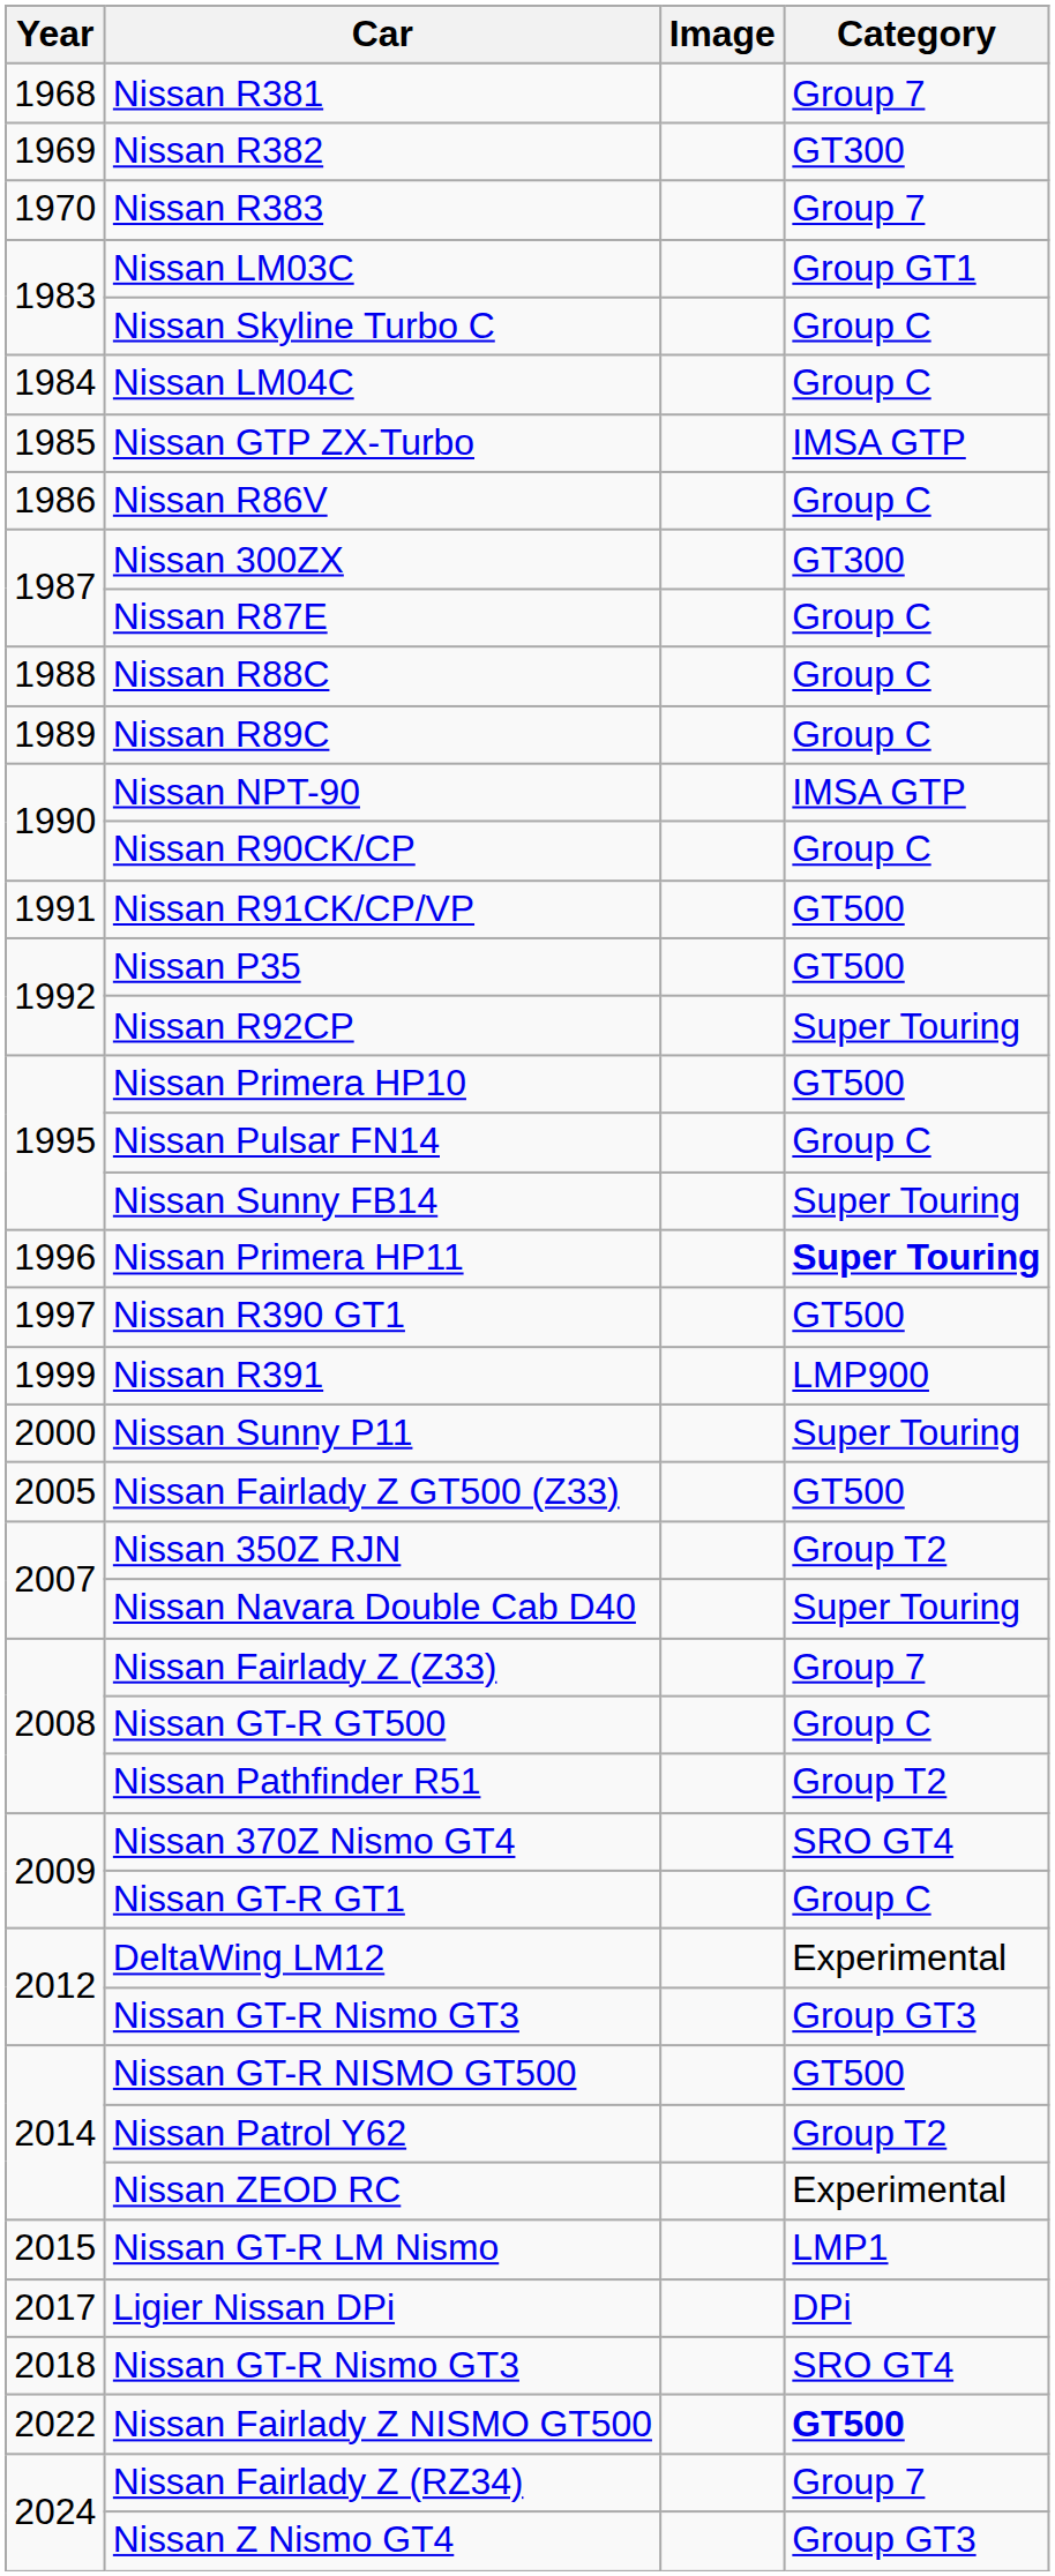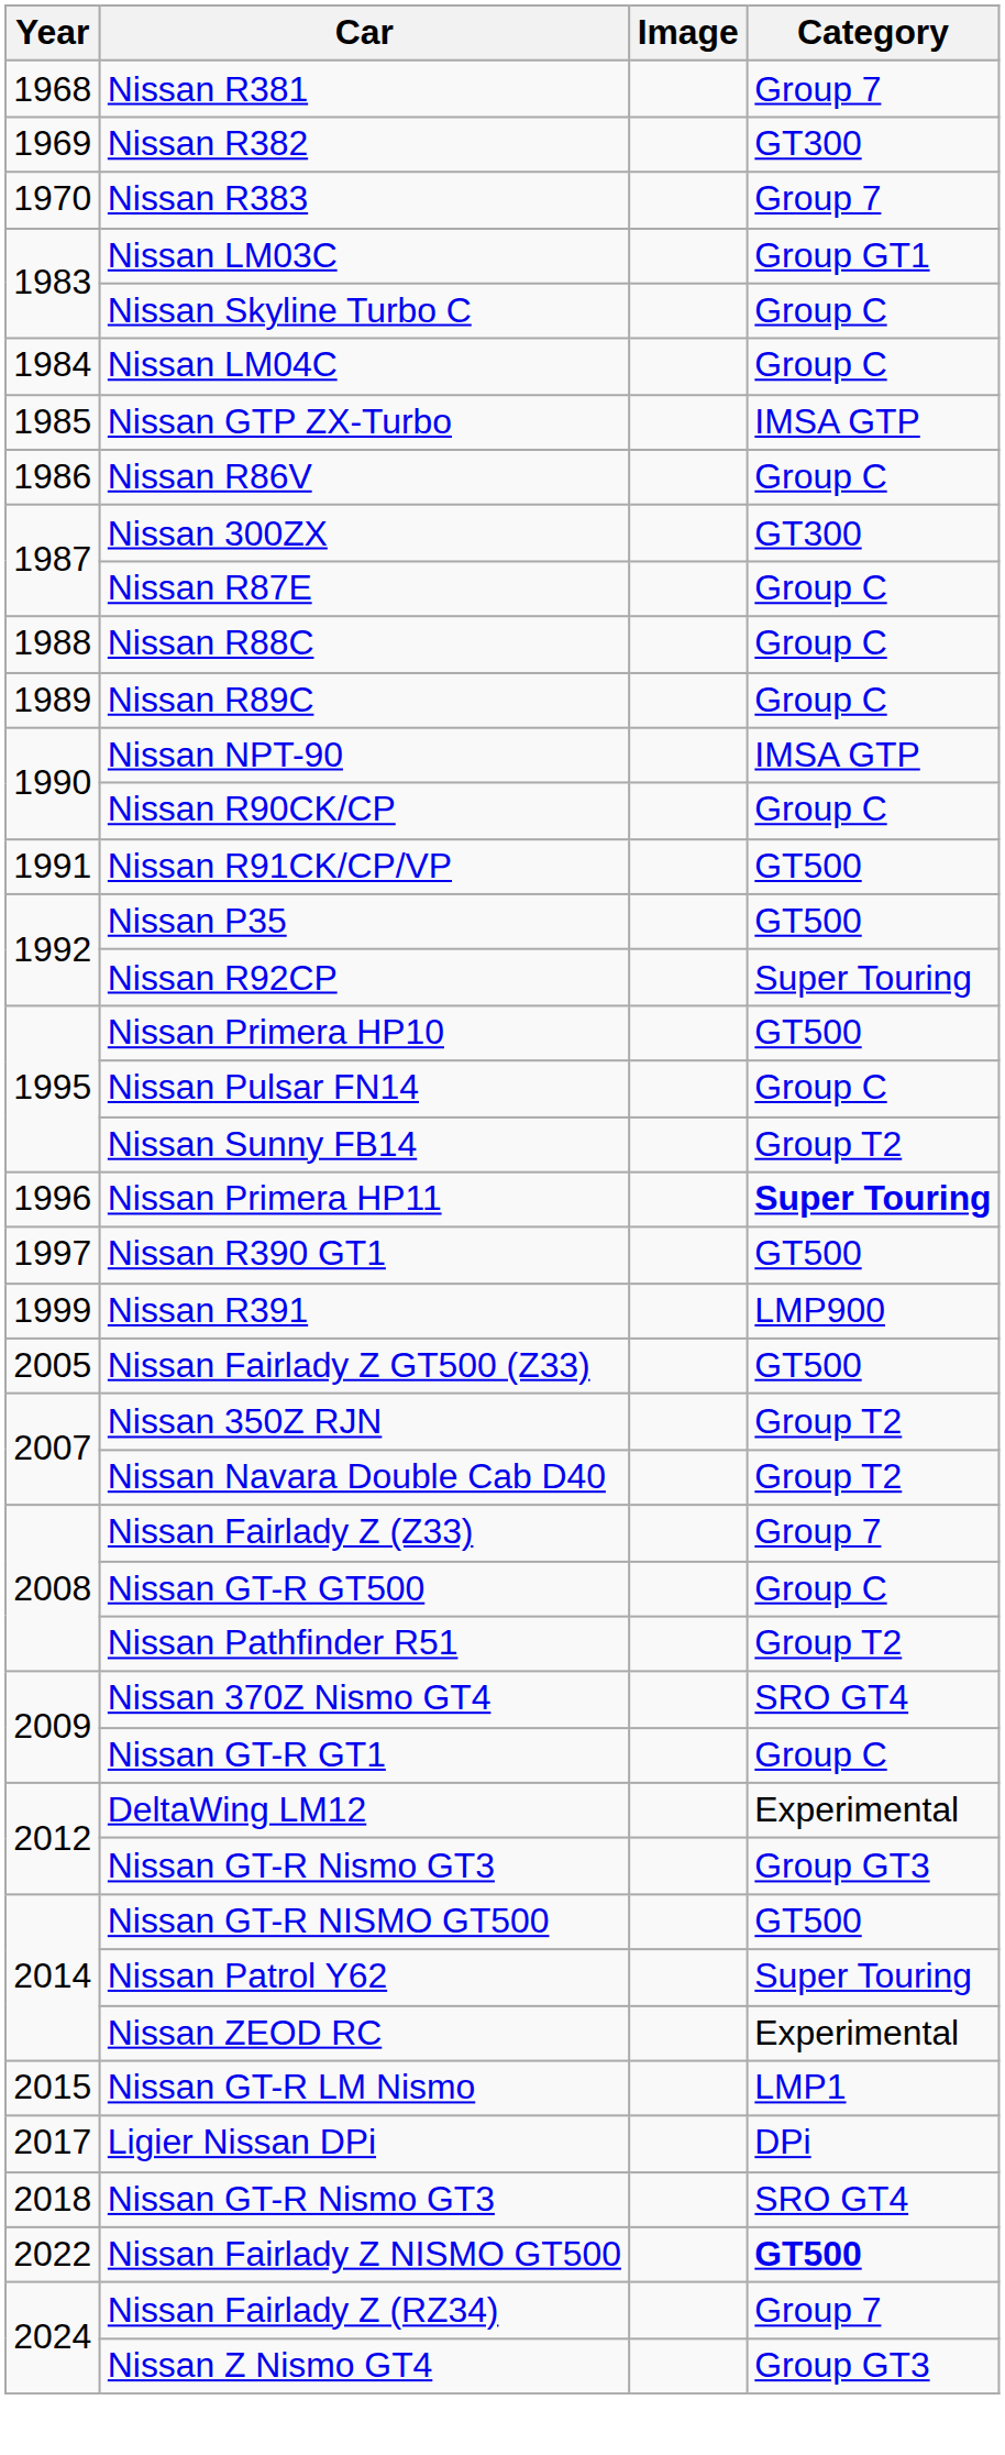 <table class="wikitable">
 <tr>
 <th>Year</th>
 <th>Car</th>
 <th>Image</th>
 <th>Category</th>
 </tr>
 <tr>
 <td>1968</td>
 <td><a href='#'>Nissan R381</a></td>
 <td></td>
 <td><a href='#'>Group 7</a></td>
 </tr>
 <tr>
 <td>1969</td>
 <td><a href='#'>Nissan R382</a></td>
 <td></td>
 <td><a href='#'>GT300</a></td>
 </tr>
 <tr>
 <td>1970</td>
 <td><a href='#'>Nissan R383</a></td>
 <td></td>
 <td><a href='#'>Group 7</a></td>
 </tr>
 <tr>
 <td rowspan="2">1983</td>
 <td><a href='#'>Nissan LM03C</a></td>
 <td></td>
 <td><a href='#'>Group GT1</a></td>
 </tr>
 <tr>
 <td><a href='#'>Nissan Skyline Turbo C</a></td>
 <td></td>
 <td><a href='#'>Group C</a></td>
 </tr>
 <tr>
 <td>1984</td>
 <td><a href='#'>Nissan LM04C</a></td>
 <td></td>
 <td><a href='#'>Group C</a></td>
 </tr>
 <tr>
 <td>1985</td>
 <td><a href='#'>Nissan GTP ZX-Turbo</a></td>
 <td></td>
 <td><a href='#'>IMSA GTP</a></td>
 </tr>
 <tr>
 <td>1986</td>
 <td><a href='#'>Nissan R86V</a></td>
 <td></td>
 <td><a href='#'>Group C</a></td>
 </tr>
 <tr>
 <td rowspan="2">1987</td>
 <td><a href='#'>Nissan 300ZX</a></td>
 <td></td>
 <td><a href='#'>GT300</a></td>
 </tr>
 <tr>
 <td><a href='#'>Nissan R87E</a></td>
 <td></td>
 <td><a href='#'>Group C</a></td>
 </tr>
 <tr>
 <td>1988</td>
 <td><a href='#'>Nissan R88C</a></td>
 <td></td>
 <td><a href='#'>Group C</a></td>
 </tr>
 <tr>
 <td>1989</td>
 <td><a href='#'>Nissan R89C</a></td>
 <td></td>
 <td><a href='#'>Group C</a></td>
 </tr>
 <tr>
 <td rowspan="2">1990</td>
 <td><a href='#'>Nissan NPT-90</a></td>
 <td></td>
 <td><a href='#'>IMSA GTP</a></td>
 </tr>
 <tr>
 <td><a href='#'>Nissan R90CK/CP</a></td>
 <td></td>
 <td><a href='#'>Group C</a></td>
 </tr>
 <tr>
 <td>1991</td>
 <td><a href='#'>Nissan R91CK/CP/VP</a></td>
 <td></td>
 <td><a href='#'>GT500</a></td>
 </tr>
 <tr>
 <td rowspan="2">1992</td>
 <td><a href='#'>Nissan P35</a></td>
 <td></td>
 <td><a href='#'>GT500</a></td>
 </tr>
 <tr>
 <td><a href='#'>Nissan R92CP</a></td>
 <td></td>
 <td><a href='#'>Super Touring</a></td>
 </tr>
 <tr>
 <td rowspan="3">1995</td>
 <td><a href='#'>Nissan Primera HP10</a></td>
 <td></td>
 <td><a href='#'>GT500</a></td>
 </tr>
 <tr>
 <td><a href='#'>Nissan Pulsar FN14</a></td>
 <td></td>
 <td><a href='#'>Group C</a></td>
 </tr>
 <tr>
 <td><a href='#'>Nissan Sunny FB14</a></td>
 <td></td>
-<td><a href='#'>Super Touring</a></td>
+<td><a href='#'>Group T2</a></td>
 </tr>
 <tr>
 <td>1996</td>
 <td><a href='#'>Nissan Primera HP11</a></td>
 <td></td>
 <td><strong><a href='#'>Super Touring</a></strong></td>
 </tr>
 <tr>
 <td>1997</td>
 <td><a href='#'>Nissan R390 GT1</a></td>
 <td></td>
 <td><a href='#'>GT500</a></td>
 </tr>
 <tr>
 <td>1999</td>
 <td><a href='#'>Nissan R391</a></td>
 <td></td>
 <td><a href='#'>LMP900</a></td>
 </tr>
 <tr>
-<td>2000</td>
-<td><a href='#'>Nissan Sunny P11</a></td>
-<td></td>
-<td><a href='#'>Super Touring</a></td>
-</tr>
-<tr>
 <td>2005</td>
 <td><a href='#'>Nissan Fairlady Z GT500 (Z33)</a></td>
 <td></td>
 <td><a href='#'>GT500</a></td>
 </tr>
 <tr>
 <td rowspan="2">2007</td>
 <td><a href='#'>Nissan 350Z RJN</a></td>
 <td></td>
 <td><a href='#'>Group T2</a></td>
 </tr>
 <tr>
 <td><a href='#'>Nissan Navara Double Cab D40</a></td>
 <td></td>
-<td><a href='#'>Super Touring</a></td>
+<td><a href='#'>Group T2</a></td>
 </tr>
 <tr>
 <td rowspan="3">2008</td>
 <td><a href='#'>Nissan Fairlady Z (Z33)</a></td>
 <td></td>
 <td><a href='#'>Group 7</a></td>
 </tr>
 <tr>
 <td><a href='#'>Nissan GT-R GT500</a></td>
 <td></td>
 <td><a href='#'>Group C</a></td>
 </tr>
 <tr>
 <td><a href='#'>Nissan Pathfinder R51</a></td>
 <td></td>
 <td><a href='#'>Group T2</a></td>
 </tr>
 <tr>
 <td rowspan="2">2009</td>
 <td><a href='#'>Nissan 370Z Nismo GT4</a></td>
 <td></td>
 <td><a href='#'>SRO GT4</a></td>
 </tr>
 <tr>
 <td><a href='#'>Nissan GT-R GT1</a></td>
 <td></td>
 <td><a href='#'>Group C</a></td>
 </tr>
 <tr>
 <td rowspan="2">2012</td>
 <td><a href='#'>DeltaWing LM12</a></td>
 <td></td>
 <td>Experimental</td>
 </tr>
 <tr>
 <td><a href='#'>Nissan GT-R Nismo GT3</a></td>
 <td></td>
 <td><a href='#'>Group GT3</a></td>
 </tr>
 <tr>
 <td rowspan="3">2014</td>
 <td><a href='#'>Nissan GT-R NISMO GT500</a></td>
 <td></td>
 <td><a href='#'>GT500</a></td>
 </tr>
 <tr>
 <td><a href='#'>Nissan Patrol Y62</a></td>
 <td></td>
-<td><a href='#'>Group T2</a></td>
+<td><a href='#'>Super Touring</a></td>
 </tr>
 <tr>
 <td><a href='#'>Nissan ZEOD RC</a></td>
 <td></td>
 <td>Experimental</td>
 </tr>
 <tr>
 <td>2015</td>
 <td><a href='#'>Nissan GT-R LM Nismo</a></td>
 <td></td>
 <td><a href='#'>LMP1</a></td>
 </tr>
 <tr>
 <td>2017</td>
 <td><a href='#'>Ligier Nissan DPi</a></td>
 <td></td>
 <td><a href='#'>DPi</a></td>
 </tr>
 <tr>
 <td>2018</td>
 <td><a href='#'>Nissan GT-R Nismo GT3</a></td>
 <td></td>
 <td><a href='#'>SRO GT4</a></td>
 </tr>
 <tr>
 <td>2022</td>
 <td><a href='#'>Nissan Fairlady Z NISMO GT500</a></td>
 <td></td>
 <td><strong><a href='#'>GT500</a></strong></td>
 </tr>
 <tr>
 <td rowspan="2">2024</td>
 <td><a href='#'>Nissan Fairlady Z (RZ34)</a></td>
 <td></td>
 <td><a href='#'>Group 7</a></td>
 </tr>
 <tr>
 <td><a href='#'>Nissan Z Nismo GT4</a></td>
 <td></td>
 <td><a href='#'>Group GT3</a></td>
 </tr>
 </table>
